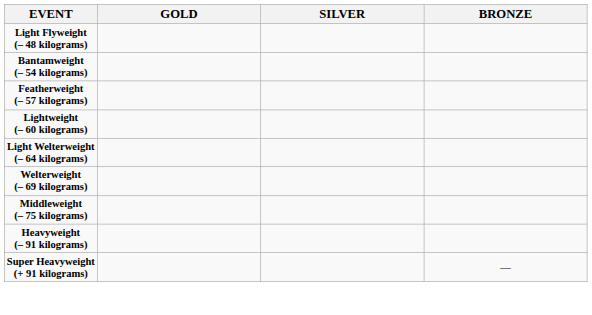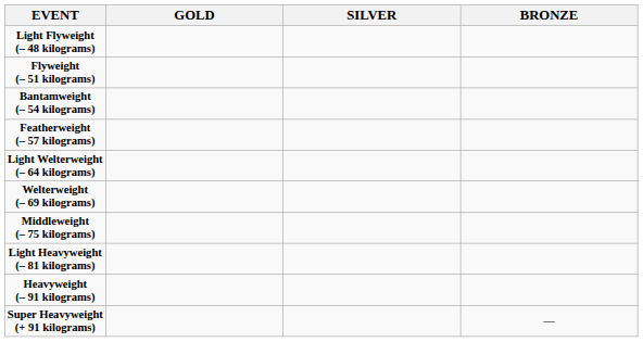 <table class=wikitable>
 <tr>
 <th><big> EVENT</big></th>
 <th bgcolor="gold" style="width: 15em"> <big> GOLD</big></th>
 <th bgcolor="silver" style="width: 15em"> <big> SILVER</big></th>
 <th bgcolor="cc9966" style="width: 15em"> <big> BRONZE</big></th>
 </tr>
 <tr align="center">
 <td><strong>Light Flyweight<br>(– 48 kilograms)</strong></td>
 <td></td>
 <td></td>
 <td><br></td>
 </tr>
 <tr align="center">
+<td><strong>Flyweight<br>(– 51 kilograms)</strong></td>
+<td></td>
+<td></td>
+<td><br></td>
+</tr>
+<tr align="center">
 <td><strong>Bantamweight<br>(– 54 kilograms)</strong></td>
 <td></td>
 <td></td>
 <td><br></td>
 </tr>
 <tr align="center">
 <td><strong>Featherweight<br>(– 57 kilograms)</strong></td>
-<td></td>
-<td></td>
-<td><br></td>
-</tr>
-<tr align="center">
-<td><strong>Lightweight<br>(– 60 kilograms)</strong></td>
 <td></td>
 <td></td>
 <td><br></td>
 </tr>
 <tr align="center">
 <td><strong>Light Welterweight<br>(– 64 kilograms)</strong></td>
 <td></td>
 <td></td>
 <td><br></td>
 </tr>
 <tr align="center">
 <td><strong>Welterweight<br>(– 69 kilograms)</strong></td>
 <td></td>
 <td></td>
 <td><br></td>
 </tr>
 <tr align="center">
 <td><strong>Middleweight<br>(– 75 kilograms)</strong></td>
 <td></td>
 <td></td>
 <td><br></td>
 </tr>
 <tr align="center">
+<td><strong>Light Heavyweight<br>(– 81 kilograms)</strong></td>
+<td></td>
+<td></td>
+<td><br></td>
+</tr>
+<tr align="center">
 <td><strong>Heavyweight<br>(– 91 kilograms)</strong></td>
 <td></td>
 <td></td>
 <td><br></td>
 </tr>
 <tr align="center">
 <td><strong>Super Heavyweight<br>(+ 91 kilograms)</strong></td>
 <td></td>
 <td></td>
 <td>—</td>
 </tr>
 </table>
